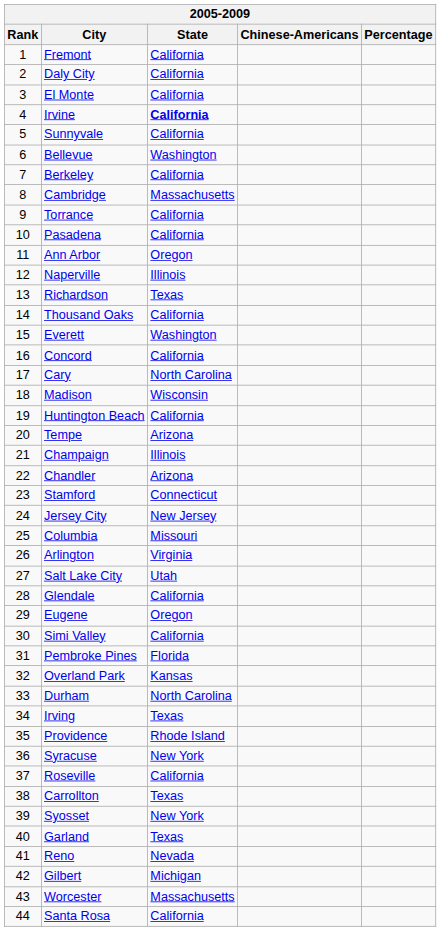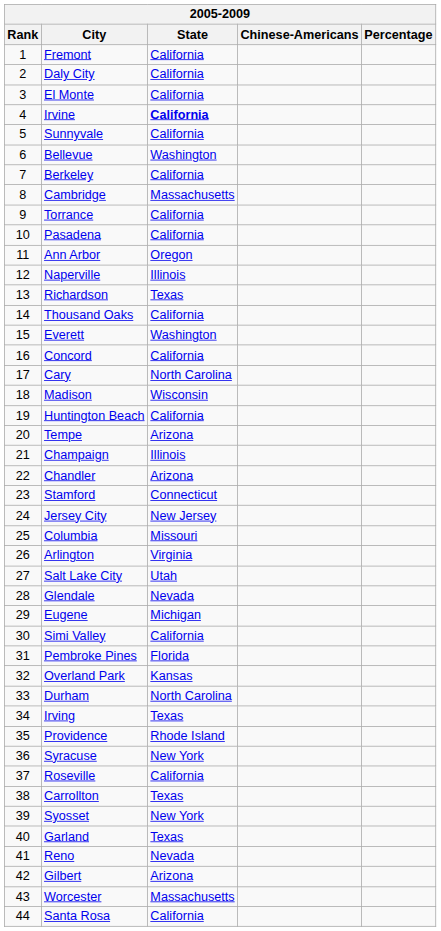 <table class="wikitable sortable collapsible collapsed">
 <tr>
 <th colspan="5">2005-2009</th>
 </tr>
 <tr>
 <th>Rank</th>
 <th>City</th>
 <th>State</th>
 <th>Chinese-Americans</th>
 <th>Percentage</th>
 </tr>
 <tr>
 <td align=center>1</td>
 <td><a href='#'>Fremont</a></td>
 <td><a href='#'>California</a></td>
 <td align=right></td>
 <td align=right></td>
 </tr>
 <tr>
 <td align=center>2</td>
 <td><a href='#'>Daly City</a></td>
 <td><a href='#'>California</a></td>
 <td align=right></td>
 <td align=right></td>
 </tr>
 <tr>
 <td align=center>3</td>
 <td><a href='#'>El Monte</a></td>
 <td><a href='#'>California</a></td>
 <td align=right></td>
 <td align=right></td>
 </tr>
 <tr>
 <td align=center>4</td>
 <td><a href='#'>Irvine</a></td>
 <td><strong><a href='#'>California</a></strong></td>
 <td align=right></td>
 <td align=right></td>
 </tr>
 <tr>
 <td align=center>5</td>
 <td><a href='#'>Sunnyvale</a></td>
 <td><a href='#'>California</a></td>
 <td align=right></td>
 <td align=right></td>
 </tr>
 <tr>
 <td align=center>6</td>
 <td><a href='#'>Bellevue</a></td>
 <td><a href='#'>Washington</a></td>
 <td align=right></td>
 <td align=right></td>
 </tr>
 <tr>
 <td align=center>7</td>
 <td><a href='#'>Berkeley</a></td>
 <td><a href='#'>California</a></td>
 <td align=right></td>
 <td align=right></td>
 </tr>
 <tr>
 <td align=center>8</td>
 <td><a href='#'>Cambridge</a></td>
 <td><a href='#'>Massachusetts</a></td>
 <td align=right></td>
 <td align=right></td>
 </tr>
 <tr>
 <td align=center>9</td>
 <td><a href='#'>Torrance</a></td>
 <td><a href='#'>California</a></td>
 <td align=right></td>
 <td align=right></td>
 </tr>
 <tr>
 <td align=center>10</td>
 <td><a href='#'>Pasadena</a></td>
 <td><a href='#'>California</a></td>
 <td align=right></td>
 <td align=right></td>
 </tr>
 <tr>
 <td align=center>11</td>
 <td><a href='#'>Ann Arbor</a></td>
 <td><a href='#'>Oregon</a></td>
 <td align=right></td>
 <td align=right></td>
 </tr>
 <tr>
 <td align=center>12</td>
 <td><a href='#'>Naperville</a></td>
 <td><a href='#'>Illinois</a></td>
 <td align=right></td>
 <td align=right></td>
 </tr>
 <tr>
 <td align=center>13</td>
 <td><a href='#'>Richardson</a></td>
 <td><a href='#'>Texas</a></td>
 <td align=right></td>
 <td align=right></td>
 </tr>
 <tr>
 <td align=center>14</td>
 <td><a href='#'>Thousand Oaks</a></td>
 <td><a href='#'>California</a></td>
 <td align=right></td>
 <td align=right></td>
 </tr>
 <tr>
 <td align=center>15</td>
 <td><a href='#'>Everett</a></td>
 <td><a href='#'>Washington</a></td>
 <td align=right></td>
 <td align=right></td>
 </tr>
 <tr>
 <td align=center>16</td>
 <td><a href='#'>Concord</a></td>
 <td><a href='#'>California</a></td>
 <td align=right></td>
 <td align=right></td>
 </tr>
 <tr>
 <td align=center>17</td>
 <td><a href='#'>Cary</a></td>
 <td><a href='#'>North Carolina</a></td>
 <td align=right></td>
 <td align=right></td>
 </tr>
 <tr>
 <td align=center>18</td>
 <td><a href='#'>Madison</a></td>
 <td><a href='#'>Wisconsin</a></td>
 <td align=right></td>
 <td align=right></td>
 </tr>
 <tr>
 <td align=center>19</td>
 <td><a href='#'>Huntington Beach</a></td>
 <td><a href='#'>California</a></td>
 <td align=right></td>
 <td align=right></td>
 </tr>
 <tr>
 <td align=center>20</td>
 <td><a href='#'>Tempe</a></td>
 <td><a href='#'>Arizona</a></td>
 <td align=right></td>
 <td align=right></td>
 </tr>
 <tr>
 <td align=center>21</td>
 <td><a href='#'>Champaign</a></td>
 <td><a href='#'>Illinois</a></td>
 <td align=right></td>
 <td align=right></td>
 </tr>
 <tr>
 <td align=center>22</td>
 <td><a href='#'>Chandler</a></td>
 <td><a href='#'>Arizona</a></td>
 <td align=right></td>
 <td align=right></td>
 </tr>
 <tr>
 <td align=center>23</td>
 <td><a href='#'>Stamford</a></td>
 <td><a href='#'>Connecticut</a></td>
 <td align=right></td>
 <td align=right></td>
 </tr>
 <tr>
 <td align=center>24</td>
 <td><a href='#'>Jersey City</a></td>
 <td><a href='#'>New Jersey</a></td>
 <td align=right></td>
 <td align=right></td>
 </tr>
 <tr>
 <td align=center>25</td>
 <td><a href='#'>Columbia</a></td>
 <td><a href='#'>Missouri</a></td>
 <td align=right></td>
 <td align=right></td>
 </tr>
 <tr>
 <td align=center>26</td>
 <td><a href='#'>Arlington</a></td>
 <td><a href='#'>Virginia</a></td>
 <td align=right></td>
 <td align=right></td>
 </tr>
 <tr>
 <td align=center>27</td>
 <td><a href='#'>Salt Lake City</a></td>
 <td><a href='#'>Utah</a></td>
 <td align=right></td>
 <td align=right></td>
 </tr>
 <tr>
 <td align=center>28</td>
 <td><a href='#'>Glendale</a></td>
-<td><a href='#'>California</a></td>
+<td><a href='#'>Nevada</a></td>
 <td align=right></td>
 <td align=right></td>
 </tr>
 <tr>
 <td align=center>29</td>
 <td><a href='#'>Eugene</a></td>
-<td><a href='#'>Oregon</a></td>
+<td><a href='#'>Michigan</a></td>
 <td align=right></td>
 <td align=right></td>
 </tr>
 <tr>
 <td align=center>30</td>
 <td><a href='#'>Simi Valley</a></td>
 <td><a href='#'>California</a></td>
 <td align=right></td>
 <td align=right></td>
 </tr>
 <tr>
 <td align=center>31</td>
 <td><a href='#'>Pembroke Pines</a></td>
 <td><a href='#'>Florida</a></td>
 <td align=right></td>
 <td align=right></td>
 </tr>
 <tr>
 <td align=center>32</td>
 <td><a href='#'>Overland Park</a></td>
 <td><a href='#'>Kansas</a></td>
 <td align=right></td>
 <td align=right></td>
 </tr>
 <tr>
 <td align=center>33</td>
 <td><a href='#'>Durham</a></td>
 <td><a href='#'>North Carolina</a></td>
 <td align=right></td>
 <td align=right></td>
 </tr>
 <tr>
 <td align=center>34</td>
 <td><a href='#'>Irving</a></td>
 <td><a href='#'>Texas</a></td>
 <td align=right></td>
 <td align=right></td>
 </tr>
 <tr>
 <td align=center>35</td>
 <td><a href='#'>Providence</a></td>
 <td><a href='#'>Rhode Island</a></td>
 <td align=right></td>
 <td align=right></td>
 </tr>
 <tr>
 <td align=center>36</td>
 <td><a href='#'>Syracuse</a></td>
 <td><a href='#'>New York</a></td>
 <td align=right></td>
 <td align=right></td>
 </tr>
 <tr>
 <td align=center>37</td>
 <td><a href='#'>Roseville</a></td>
 <td><a href='#'>California</a></td>
 <td align=right></td>
 <td align=right></td>
 </tr>
 <tr>
 <td align=center>38</td>
 <td><a href='#'>Carrollton</a></td>
 <td><a href='#'>Texas</a></td>
 <td align=right></td>
 <td align=right></td>
 </tr>
 <tr>
 <td align=center>39</td>
 <td><a href='#'>Syosset</a></td>
 <td><a href='#'>New York</a></td>
 <td align=right></td>
 <td align=right></td>
 </tr>
 <tr>
 <td align=center>40</td>
 <td><a href='#'>Garland</a></td>
 <td><a href='#'>Texas</a></td>
 <td align=right></td>
 <td align=right></td>
 </tr>
 <tr>
 <td align=center>41</td>
 <td><a href='#'>Reno</a></td>
 <td><a href='#'>Nevada</a></td>
 <td align=right></td>
 <td align=right></td>
 </tr>
 <tr>
 <td align=center>42</td>
 <td><a href='#'>Gilbert</a></td>
-<td><a href='#'>Michigan</a></td>
+<td><a href='#'>Arizona</a></td>
 <td align=right></td>
 <td align=right></td>
 </tr>
 <tr>
 <td align=center>43</td>
 <td><a href='#'>Worcester</a></td>
 <td><a href='#'>Massachusetts</a></td>
 <td align=right></td>
 <td align=right></td>
 </tr>
 <tr>
 <td align=center>44</td>
 <td><a href='#'>Santa Rosa</a></td>
 <td><a href='#'>California</a></td>
 <td align=right></td>
 <td align=right></td>
 </tr>
 </table>
